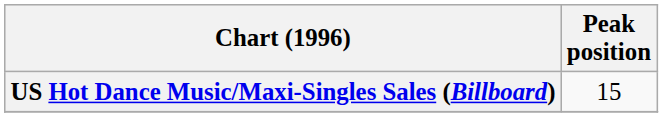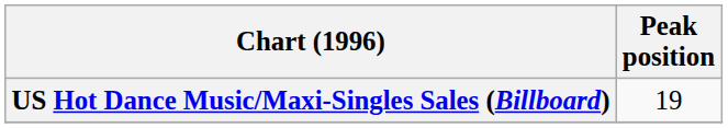 <table class="wikitable sortable plainrowheaders" style="text-align:center;">
 <tr>
 <th>Chart (1996)</th>
 <th>Peak<br>position</th>
 </tr>
 <tr>
 <th scope="row">US <a href='#'>Hot Dance Music/Maxi-Singles Sales</a> (<a href='#'><em>Billboard</em></a>)</th>
-<td>15</td>
+<td>19</td>
 </tr>
 <tr>
 </tr>
 <tr>
 </tr>
 </table>
